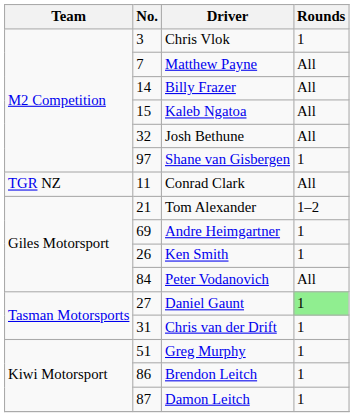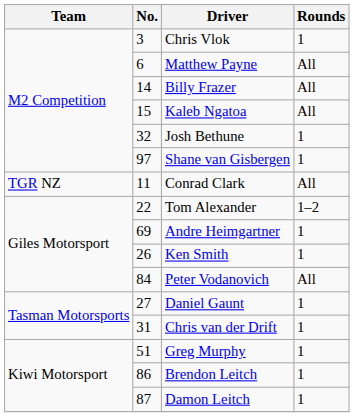 <table class="wikitable" style="font-size: 87%">
 <tr>
 <th>Team</th>
 <th>No.</th>
 <th>Driver</th>
 <th>Rounds</th>
 </tr>
 <tr>
 <td rowspan="6"><a href='#'>M2 Competition</a></td>
 <td>3</td>
 <td> Chris Vlok</td>
 <td>1</td>
 </tr>
 <tr>
-<td>7</td>
+<td>6</td>
 <td> <a href='#'>Matthew Payne</a></td>
 <td>All</td>
 </tr>
 <tr>
 <td>14</td>
 <td> <a href='#'>Billy Frazer</a></td>
 <td>All</td>
 </tr>
 <tr>
 <td>15</td>
 <td> <a href='#'>Kaleb Ngatoa</a></td>
 <td>All</td>
 </tr>
 <tr>
 <td>32</td>
 <td> Josh Bethune</td>
-<td>All</td>
+<td>1</td>
 </tr>
 <tr>
 <td>97</td>
 <td> <a href='#'>Shane van Gisbergen</a></td>
 <td>1</td>
 </tr>
 <tr>
 <td><a href='#'>TGR</a> NZ</td>
 <td>11</td>
 <td> Conrad Clark</td>
 <td>All</td>
 </tr>
 <tr>
 <td rowspan="4">Giles Motorsport</td>
-<td>21</td>
+<td>22</td>
 <td> Tom Alexander</td>
 <td>1–2</td>
 </tr>
 <tr>
 <td>69</td>
 <td> <a href='#'>Andre Heimgartner</a></td>
 <td>1</td>
 </tr>
 <tr>
 <td>26</td>
 <td> <a href='#'>Ken Smith</a></td>
 <td>1</td>
 </tr>
 <tr>
 <td>84</td>
 <td> <a href='#'>Peter Vodanovich</a></td>
 <td>All</td>
 </tr>
 <tr>
 <td rowspan="2"><a href='#'>Tasman Motorsports</a></td>
 <td>27</td>
 <td> <a href='#'>Daniel Gaunt</a></td>
-<td style="background: lightgreen;">1</td>
+<td>1</td>
 </tr>
 <tr>
 <td>31</td>
 <td> <a href='#'>Chris van der Drift</a></td>
 <td>1</td>
 </tr>
 <tr>
 <td rowspan="3">Kiwi Motorsport</td>
 <td>51</td>
 <td> <a href='#'>Greg Murphy</a></td>
 <td>1</td>
 </tr>
 <tr>
 <td>86</td>
 <td> <a href='#'>Brendon Leitch</a></td>
 <td>1</td>
 </tr>
 <tr>
 <td>87</td>
 <td> <a href='#'>Damon Leitch</a></td>
 <td>1</td>
 </tr>
 <tr>
 </tr>
 </table>
